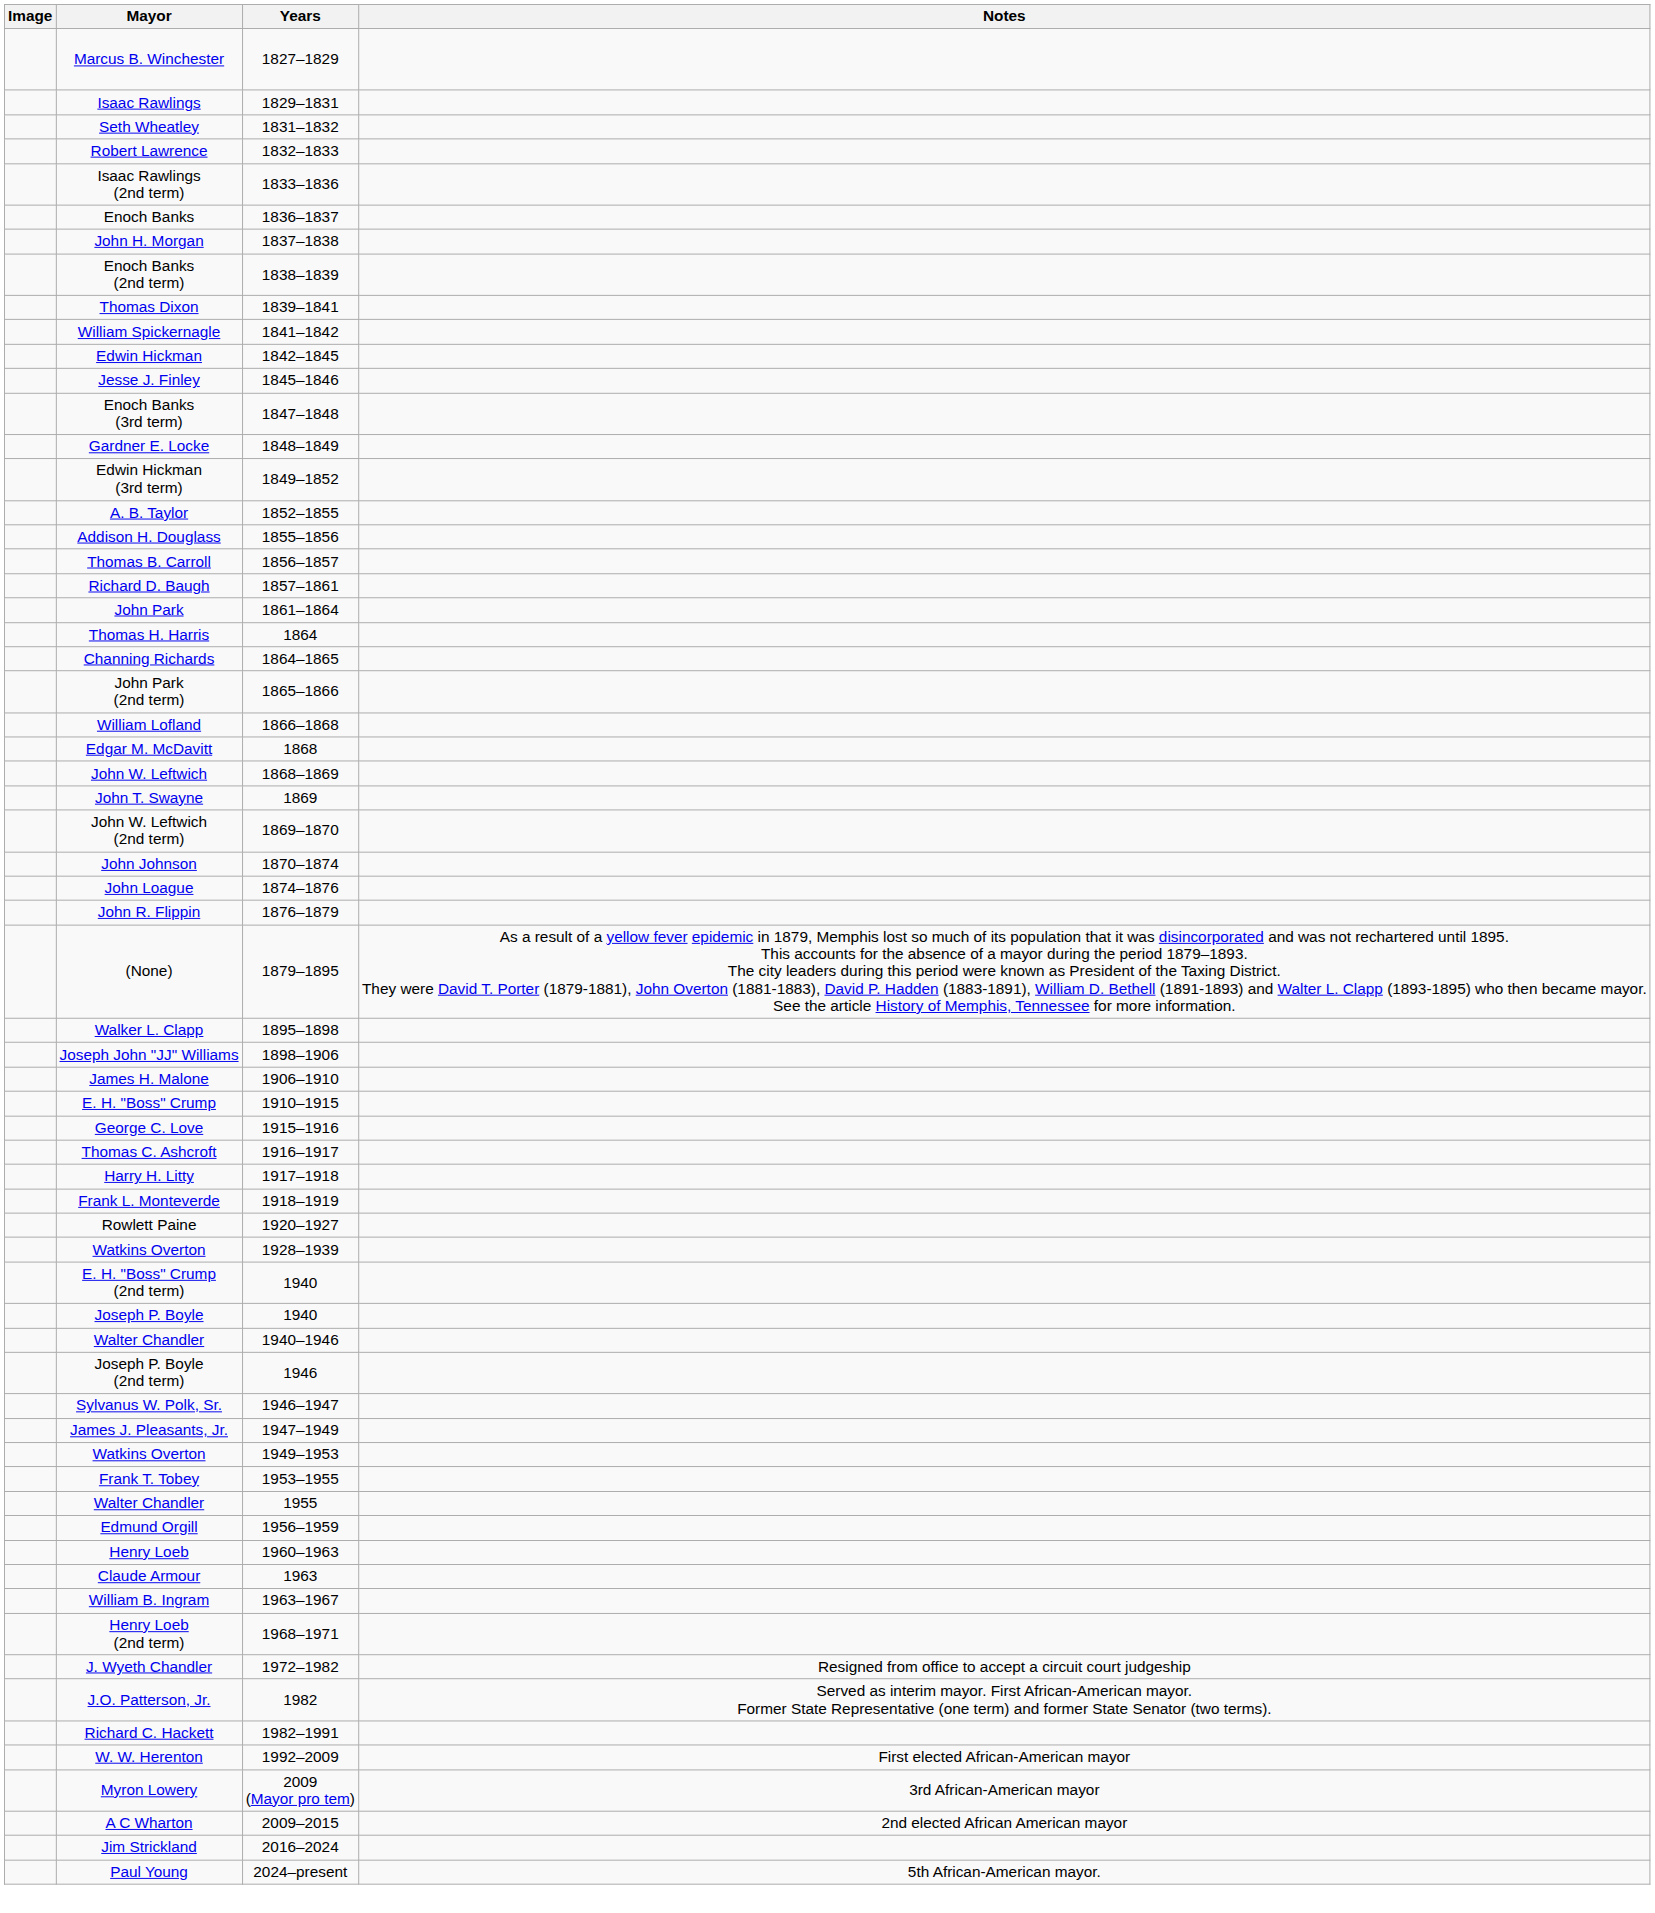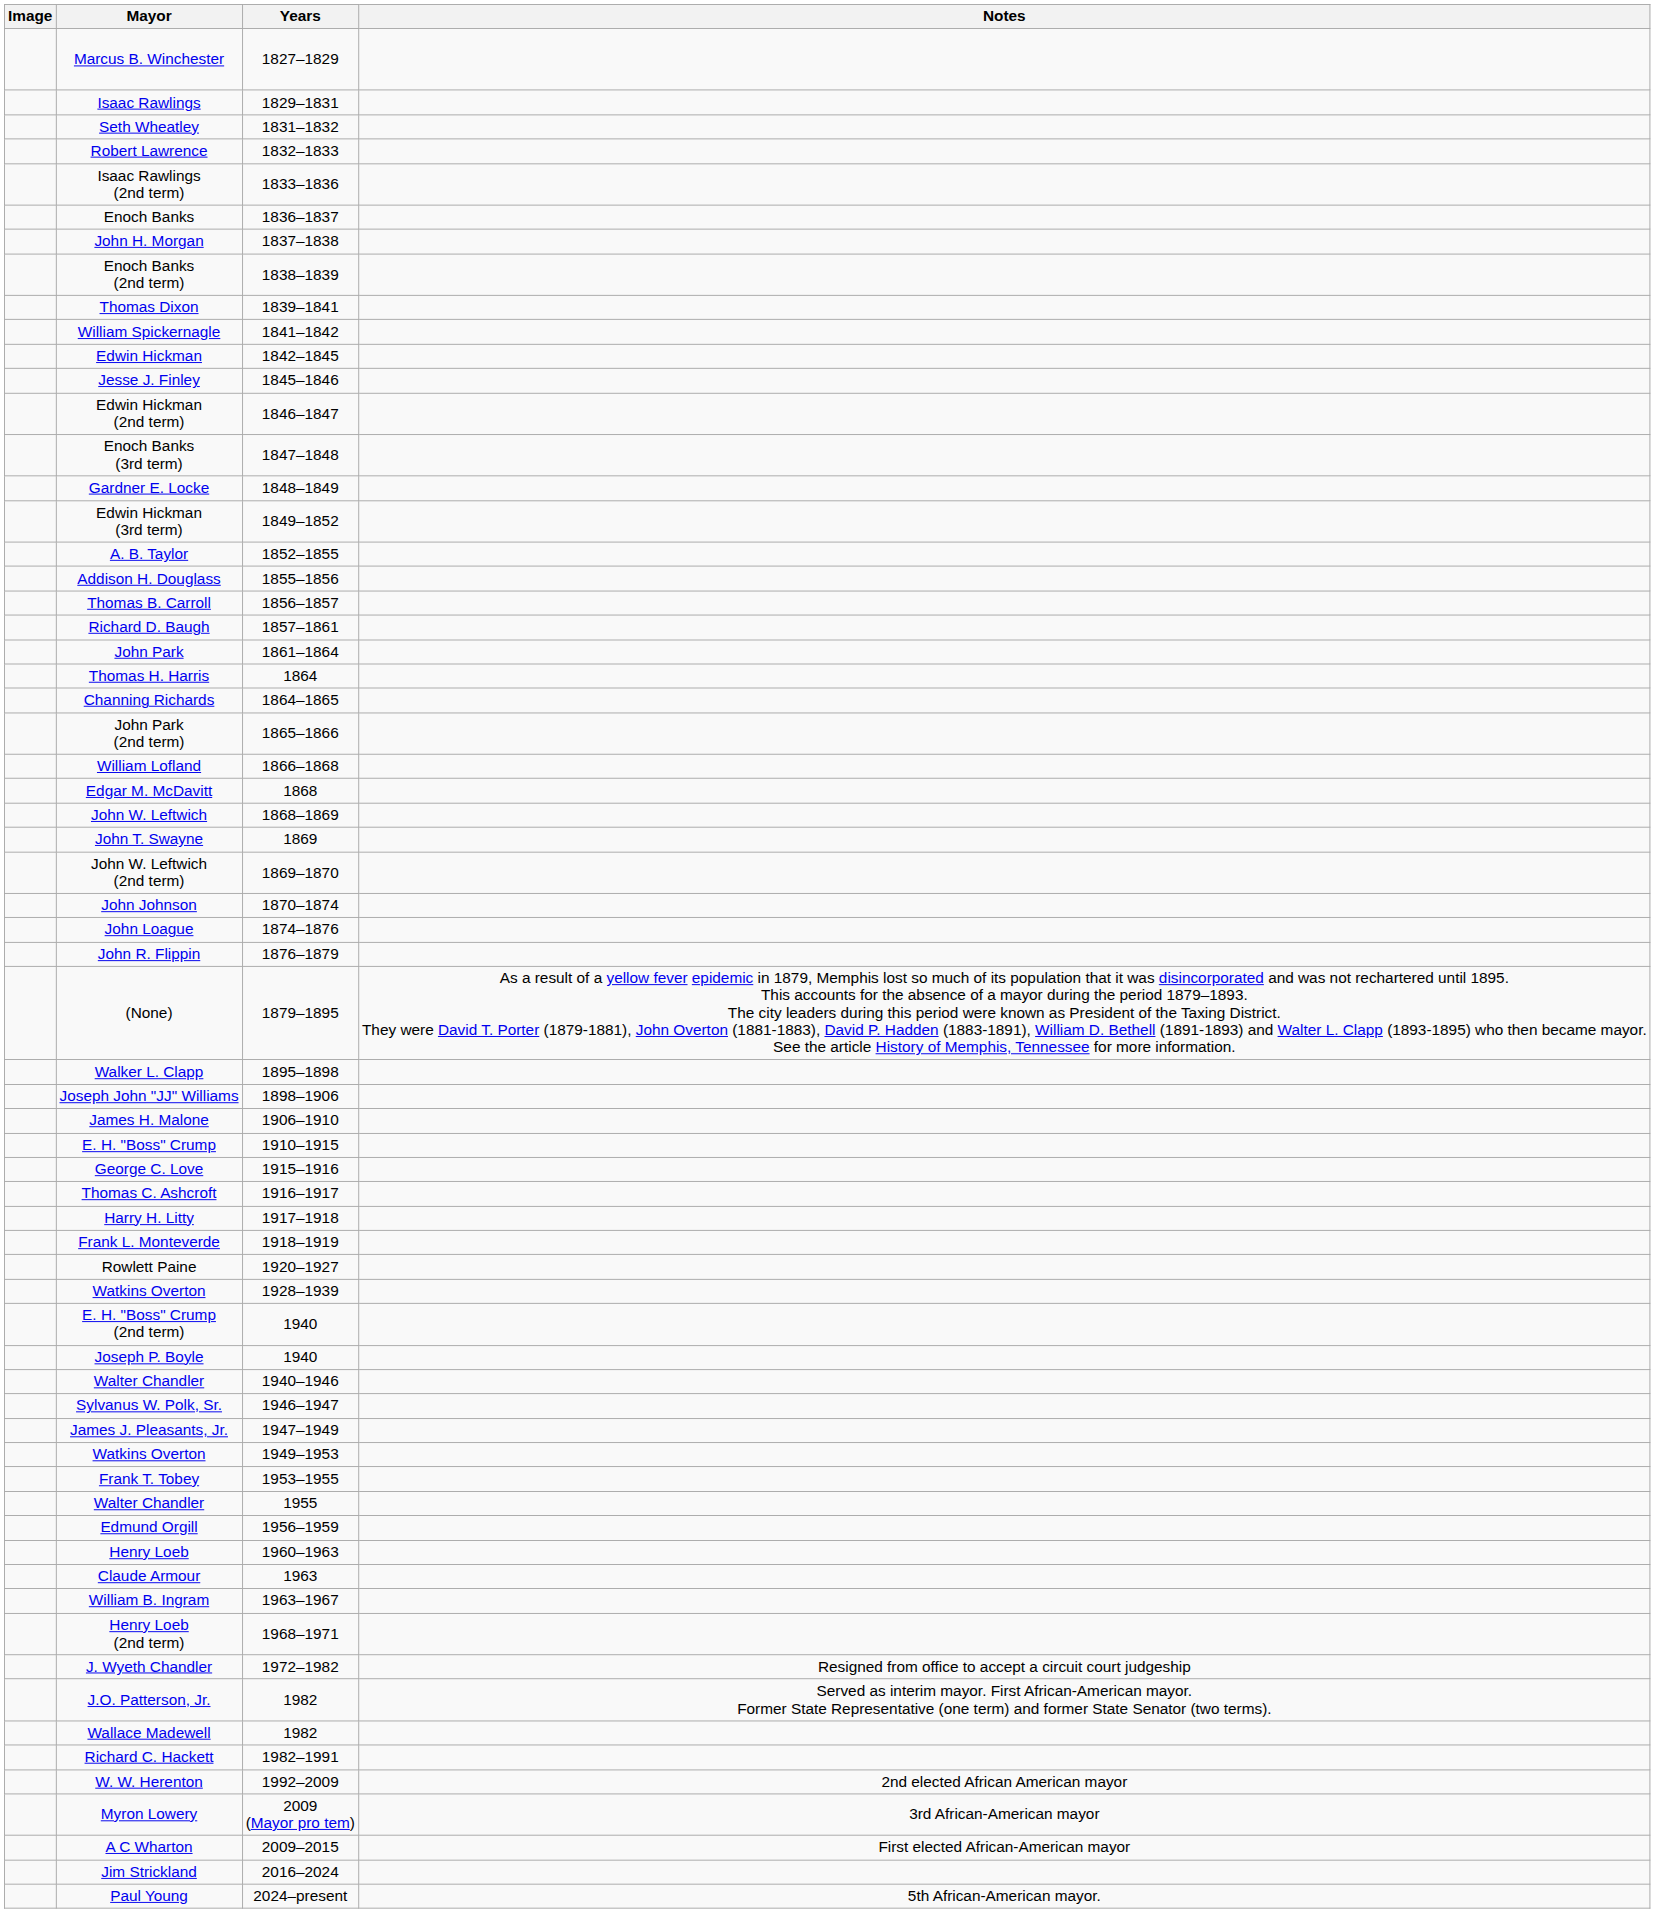 <table class="wikitable" style="text-align:center">
 <tr>
 <th>Image</th>
 <th>Mayor</th>
 <th>Years</th>
 <th>Notes</th>
 </tr>
 <tr style="height:4em">
 <td></td>
 <td><a href='#'>Marcus B. Winchester</a></td>
 <td>1827–1829</td>
 <td></td>
 </tr>
 <tr>
 <td></td>
 <td><a href='#'>Isaac Rawlings</a></td>
 <td>1829–1831</td>
 <td></td>
 </tr>
 <tr>
 <td></td>
 <td><a href='#'>Seth Wheatley</a></td>
 <td>1831–1832</td>
 <td></td>
 </tr>
 <tr>
 <td></td>
 <td><a href='#'>Robert Lawrence</a></td>
 <td>1832–1833</td>
 <td></td>
 </tr>
 <tr>
 <td></td>
 <td>Isaac Rawlings <br> (2nd term)</td>
 <td>1833–1836</td>
 <td></td>
 </tr>
 <tr>
 <td></td>
 <td>Enoch Banks</td>
 <td>1836–1837</td>
 <td></td>
 </tr>
 <tr>
 <td></td>
 <td><a href='#'>John H. Morgan</a></td>
 <td>1837–1838</td>
 <td></td>
 </tr>
 <tr>
 <td></td>
 <td>Enoch Banks<br> (2nd term)</td>
 <td>1838–1839</td>
 <td></td>
 </tr>
 <tr>
 <td></td>
 <td><a href='#'>Thomas Dixon</a></td>
 <td>1839–1841</td>
 <td></td>
 </tr>
 <tr>
 <td></td>
 <td><a href='#'>William Spickernagle</a></td>
 <td>1841–1842</td>
 <td></td>
 </tr>
 <tr>
 <td></td>
 <td><a href='#'>Edwin Hickman</a></td>
 <td>1842–1845</td>
 <td></td>
 </tr>
 <tr>
 <td></td>
 <td><a href='#'>Jesse J. Finley</a></td>
 <td>1845–1846</td>
+<td></td>
+</tr>
+<tr>
+<td></td>
+<td>Edwin Hickman<br> (2nd term)</td>
+<td>1846–1847</td>
 <td></td>
 </tr>
 <tr>
 <td></td>
 <td>Enoch Banks <br> (3rd term)</td>
 <td>1847–1848</td>
 <td></td>
 </tr>
 <tr>
 <td></td>
 <td><a href='#'>Gardner E. Locke</a></td>
 <td>1848–1849</td>
 <td></td>
 </tr>
 <tr>
 <td></td>
 <td>Edwin Hickman <br> (3rd term)</td>
 <td>1849–1852</td>
 <td></td>
 </tr>
 <tr>
 <td></td>
 <td><a href='#'>A. B. Taylor</a></td>
 <td>1852–1855</td>
 <td></td>
 </tr>
 <tr>
 <td></td>
 <td><a href='#'>Addison H. Douglass</a></td>
 <td>1855–1856</td>
 <td></td>
 </tr>
 <tr>
 <td></td>
 <td><a href='#'>Thomas B. Carroll</a></td>
 <td>1856–1857</td>
 <td></td>
 </tr>
 <tr>
 <td></td>
 <td><a href='#'>Richard D. Baugh</a></td>
 <td>1857–1861</td>
 <td></td>
 </tr>
 <tr>
 <td></td>
 <td><a href='#'>John Park</a></td>
 <td>1861–1864</td>
 <td></td>
 </tr>
 <tr>
 <td></td>
 <td><a href='#'>Thomas H. Harris</a></td>
 <td>1864</td>
 <td></td>
 </tr>
 <tr>
 <td></td>
 <td><a href='#'>Channing Richards</a></td>
 <td>1864–1865</td>
 <td></td>
 </tr>
 <tr>
 <td></td>
 <td>John Park <br> (2nd term)</td>
 <td>1865–1866</td>
 <td></td>
 </tr>
 <tr>
 <td></td>
 <td><a href='#'>William Lofland</a></td>
 <td>1866–1868</td>
 <td></td>
 </tr>
 <tr>
 <td></td>
 <td><a href='#'>Edgar M. McDavitt</a></td>
 <td>1868</td>
 <td></td>
 </tr>
 <tr>
 <td></td>
 <td><a href='#'>John W. Leftwich</a></td>
 <td>1868–1869</td>
 <td></td>
 </tr>
 <tr>
 <td></td>
 <td><a href='#'>John T. Swayne</a></td>
 <td>1869</td>
 <td></td>
 </tr>
 <tr>
 <td></td>
 <td>John W. Leftwich <br> (2nd term)</td>
 <td>1869–1870</td>
 <td></td>
 </tr>
 <tr>
 <td></td>
 <td><a href='#'>John Johnson</a></td>
 <td>1870–1874</td>
 <td></td>
 </tr>
 <tr>
 <td></td>
 <td><a href='#'>John Loague</a></td>
 <td>1874–1876</td>
 <td></td>
 </tr>
 <tr>
 <td></td>
 <td><a href='#'>John R. Flippin</a></td>
 <td>1876–1879</td>
 <td></td>
 </tr>
 <tr>
 <td></td>
 <td>(None)</td>
 <td>1879–1895</td>
 <td>As a result of a <a href='#'>yellow fever</a> <a href='#'>epidemic</a> in 1879, Memphis lost so much of its population that it was <a href='#'>disincorporated</a> and was not rechartered until 1895.<br> This accounts for the absence of a mayor during the period 1879–1893.<br> The city leaders during this period were known as President of the Taxing District.<br> They were <a href='#'>David T. Porter</a> (1879-1881), <a href='#'>John Overton</a> (1881-1883), <a href='#'>David P. Hadden</a> (1883-1891), <a href='#'>William D. Bethell</a> (1891-1893) and <a href='#'>Walter L. Clapp</a> (1893-1895) who then became mayor.<br> See the article <a href='#'>History of Memphis, Tennessee</a> for more information.</td>
 </tr>
 <tr>
 <td></td>
 <td><a href='#'>Walker L. Clapp</a></td>
 <td>1895–1898</td>
 <td></td>
 </tr>
 <tr>
 <td></td>
 <td><a href='#'>Joseph John "JJ" Williams</a></td>
 <td>1898–1906</td>
 <td></td>
 </tr>
 <tr>
 <td></td>
 <td><a href='#'>James H. Malone</a></td>
 <td>1906–1910</td>
 <td></td>
 </tr>
 <tr>
 <td></td>
 <td><a href='#'>E. H. "Boss" Crump</a></td>
 <td>1910–1915</td>
 <td></td>
 </tr>
 <tr>
 <td></td>
 <td><a href='#'>George C. Love</a></td>
 <td>1915–1916</td>
 <td></td>
 </tr>
 <tr>
 <td></td>
 <td><a href='#'>Thomas C. Ashcroft</a></td>
 <td>1916–1917</td>
 <td></td>
 </tr>
 <tr>
 <td></td>
 <td><a href='#'>Harry H. Litty</a></td>
 <td>1917–1918</td>
 <td></td>
 </tr>
 <tr>
 <td></td>
 <td><a href='#'>Frank L. Monteverde</a></td>
 <td>1918–1919</td>
 <td></td>
 </tr>
 <tr>
 <td></td>
 <td>Rowlett Paine</td>
 <td>1920–1927</td>
 <td></td>
 </tr>
 <tr>
 <td></td>
 <td><a href='#'>Watkins Overton</a></td>
 <td>1928–1939</td>
 <td></td>
 </tr>
 <tr>
 <td></td>
 <td><a href='#'>E. H. "Boss" Crump</a><br>  (2nd term)</td>
 <td>1940</td>
 <td></td>
 </tr>
 <tr>
 <td></td>
 <td><a href='#'>Joseph P. Boyle</a></td>
 <td>1940</td>
 <td></td>
 </tr>
 <tr>
 <td></td>
 <td><a href='#'>Walter Chandler</a></td>
 <td>1940–1946</td>
 <td></td>
 </tr>
 <tr>
 <td></td>
-<td>Joseph P. Boyle<br> (2nd term)</td>
-<td>1946</td>
-<td></td>
-</tr>
-<tr>
-<td></td>
 <td><a href='#'>Sylvanus W. Polk, Sr.</a></td>
 <td>1946–1947</td>
 <td></td>
 </tr>
 <tr>
 <td></td>
 <td><a href='#'>James J. Pleasants, Jr.</a></td>
 <td>1947–1949</td>
 <td></td>
 </tr>
 <tr>
 <td></td>
 <td><a href='#'>Watkins Overton</a></td>
 <td>1949–1953</td>
 <td></td>
 </tr>
 <tr>
 <td></td>
 <td><a href='#'>Frank T. Tobey</a></td>
 <td>1953–1955</td>
 <td></td>
 </tr>
 <tr>
 <td></td>
 <td><a href='#'>Walter Chandler</a></td>
 <td>1955</td>
 <td></td>
 </tr>
 <tr>
 <td></td>
 <td><a href='#'>Edmund Orgill</a></td>
 <td>1956–1959</td>
 <td></td>
 </tr>
 <tr>
 <td></td>
 <td><a href='#'>Henry Loeb</a></td>
 <td>1960–1963</td>
 <td></td>
 </tr>
 <tr>
 <td></td>
 <td><a href='#'>Claude Armour</a></td>
 <td>1963</td>
 <td></td>
 </tr>
 <tr>
 <td></td>
 <td><a href='#'>William B. Ingram</a></td>
 <td>1963–1967</td>
 <td></td>
 </tr>
 <tr>
 <td></td>
 <td><a href='#'>Henry Loeb</a><br> (2nd term)</td>
 <td>1968–1971</td>
 <td></td>
 </tr>
 <tr>
 <td></td>
 <td><a href='#'>J. Wyeth Chandler</a></td>
 <td>1972–1982</td>
 <td>Resigned from office to accept a circuit court judgeship</td>
 </tr>
 <tr>
 <td></td>
 <td><a href='#'>J.O. Patterson, Jr.</a></td>
 <td>1982</td>
 <td>Served as interim mayor. First African-American mayor.<br> Former State Representative (one term) and former  State Senator (two terms).</td>
 </tr>
 <tr>
 <td></td>
+<td><a href='#'>Wallace Madewell</a></td>
+<td>1982</td>
+<td></td>
+</tr>
+<tr>
+<td></td>
 <td><a href='#'>Richard C. Hackett</a></td>
 <td>1982–1991</td>
 <td></td>
 </tr>
 <tr>
 <td></td>
 <td><a href='#'>W. W. Herenton</a></td>
 <td>1992–2009</td>
-<td>First elected African-American mayor</td>
+<td>2nd elected African American mayor</td>
 </tr>
 <tr>
 <td></td>
 <td><a href='#'>Myron Lowery</a></td>
 <td>2009<br> (<a href='#'>Mayor pro tem</a>)</td>
 <td>3rd African-American mayor</td>
 </tr>
 <tr>
 <td></td>
 <td><a href='#'>A C Wharton</a></td>
 <td>2009–2015</td>
-<td>2nd elected African American mayor</td>
+<td>First elected African-American mayor</td>
 </tr>
 <tr>
 <td></td>
 <td><a href='#'>Jim Strickland</a></td>
 <td>2016–2024</td>
 <td></td>
 </tr>
 <tr>
 <td></td>
 <td><a href='#'>Paul Young</a></td>
 <td>2024–present</td>
 <td>5th African-American mayor.</td>
 </tr>
 </table>
